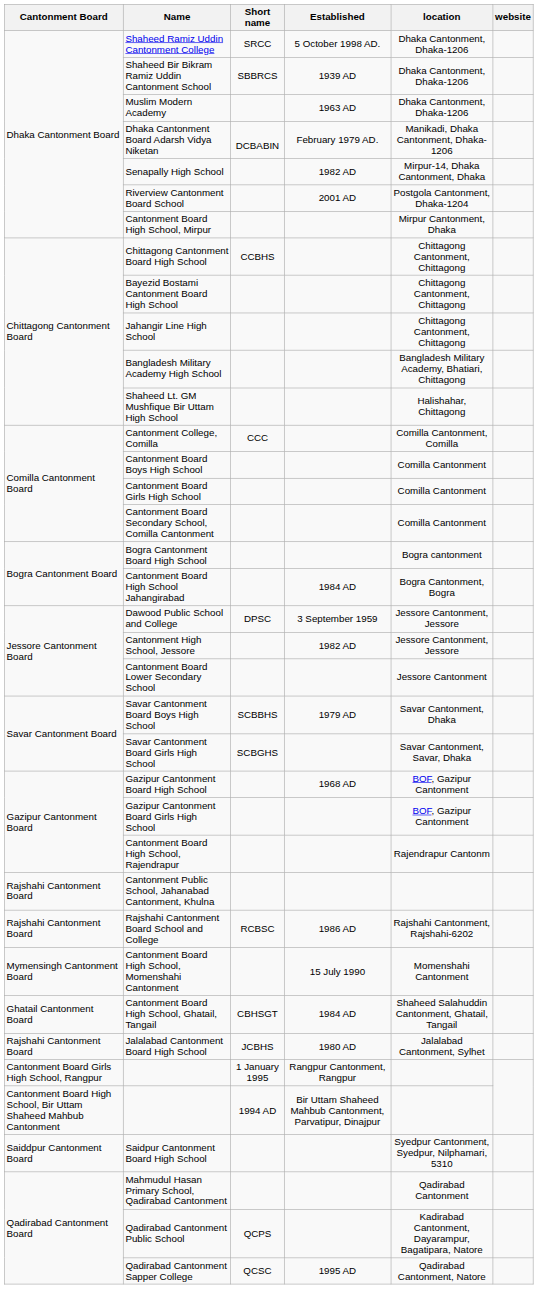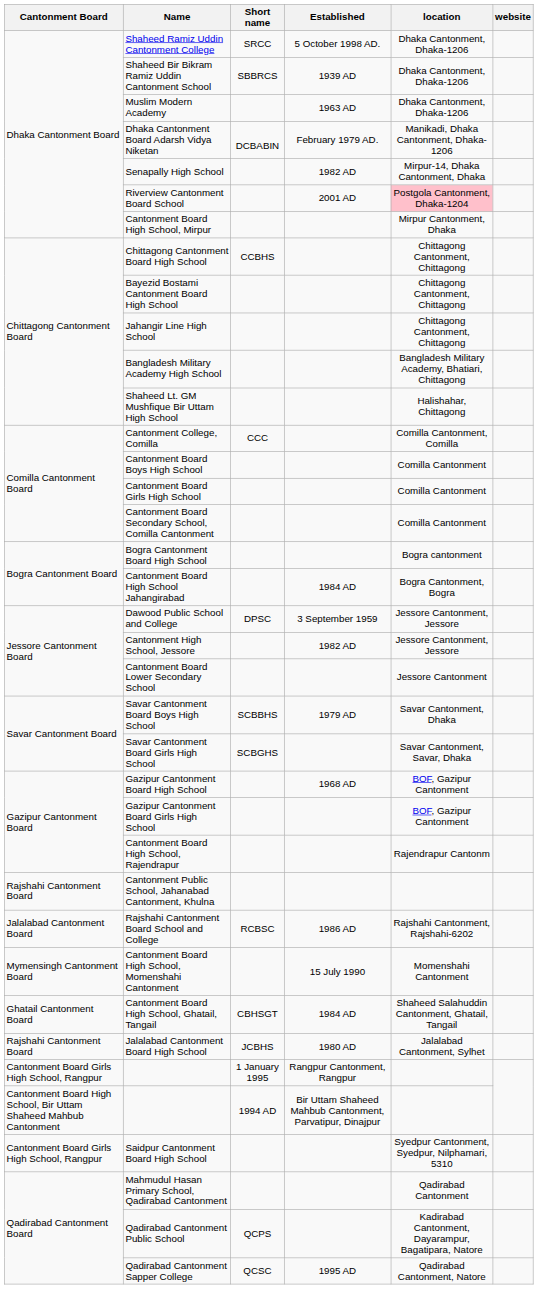 <table class="wikitable sortable">
 <tr>
 <th>Cantonment Board</th>
 <th>Name</th>
 <th class="unsortable">Short name</th>
 <th>Established</th>
 <th>location</th>
 <th class="unsortable">website</th>
 </tr>
 <tr>
 <td rowspan="7">Dhaka Cantonment Board</td>
 <td><a href='#'>Shaheed Ramiz Uddin Cantonment College</a></td>
 <td align="center">SRCC</td>
 <td align="center">5 October 1998 AD.</td>
 <td align="center">Dhaka Cantonment, Dhaka-1206</td>
 <td align="center"></td>
 </tr>
 <tr>
 <td>Shaheed Bir Bikram Ramiz Uddin Cantonment School</td>
 <td align="center">SBBRCS</td>
 <td align="center">1939 AD</td>
 <td align="center">Dhaka Cantonment, Dhaka-1206</td>
 <td align="center"></td>
 </tr>
 <tr>
 <td Muslim Modern Academy, Dhaka>Muslim Modern Academy</td>
 <td align="center"></td>
 <td align="center">1963 AD</td>
 <td align="center">Dhaka Cantonment, Dhaka-1206</td>
 <td align="center"></td>
 </tr>
 <tr>
 <td>Dhaka Cantonment Board Adarsh Vidya Niketan</td>
 <td align="center"><br>DCBABIN</td>
 <td align="center">February 1979 AD.</td>
 <td align="center">Manikadi, Dhaka Cantonment, Dhaka-1206</td>
 <td align="center"></td>
 </tr>
 <tr>
 <td Senapally High School, Dhaka>Senapally High School</td>
 <td align="center"></td>
 <td align="center">1982 AD</td>
 <td align="center">Mirpur-14, Dhaka Cantonment, Dhaka</td>
 <td align="center"></td>
 </tr>
 <tr>
 <td>Riverview Cantonment Board School</td>
 <td align="center"></td>
 <td align="center">2001 AD</td>
-<td align="center">Postgola Cantonment, Dhaka-1204</td>
+<td align="center" style="background: pink;">Postgola Cantonment, Dhaka-1204</td>
 <td align="center"></td>
 </tr>
 <tr>
 <td>Cantonment Board High School, Mirpur</td>
 <td align="center"></td>
 <td align="center"></td>
 <td align="center">Mirpur Cantonment, Dhaka</td>
 <td align="center"></td>
 </tr>
 <tr>
 <td rowspan="5">Chittagong Cantonment Board</td>
 <td>Chittagong Cantonment Board High School</td>
 <td align="center">CCBHS</td>
 <td align="center"></td>
 <td align="center">Chittagong Cantonment, Chittagong</td>
 <td align="center"></td>
 </tr>
 <tr>
 <td>Bayezid Bostami Cantonment Board High School</td>
 <td align="center"></td>
 <td align="center"></td>
 <td align="center">Chittagong Cantonment, Chittagong</td>
 <td align="center"></td>
 </tr>
 <tr>
 <td>Jahangir Line High School</td>
 <td align="center"></td>
 <td align="center"></td>
 <td align="center">Chittagong Cantonment, Chittagong</td>
 <td align="center"></td>
 </tr>
 <tr>
 <td>Bangladesh Military Academy High School</td>
 <td align="center"></td>
 <td align="center"></td>
 <td align="center">Bangladesh Military Academy, Bhatiari, Chittagong</td>
 <td align="center"></td>
 </tr>
 <tr>
 <td>Shaheed Lt. GM Mushfique Bir Uttam High School</td>
 <td align="center"></td>
 <td align="center"></td>
 <td align="center">Halishahar, Chittagong</td>
 <td align="center"></td>
 </tr>
 <tr>
 <td rowspan="4">Comilla Cantonment Board</td>
 <td Comilla Cantonment College>Cantonment College, Comilla</td>
 <td align="center">CCC</td>
 <td align="center"></td>
 <td align="center">Comilla Cantonment, Comilla</td>
 <td align="center"></td>
 </tr>
 <tr>
 <td>Cantonment Board Boys High School</td>
 <td align="center"></td>
 <td align="center"></td>
 <td align="center">Comilla Cantonment</td>
 <td align="center"></td>
 </tr>
 <tr>
 <td>Cantonment Board Girls High School</td>
 <td align="center"></td>
 <td align="center"></td>
 <td align="center">Comilla Cantonment</td>
 <td align="center"></td>
 </tr>
 <tr>
 <td>Cantonment Board Secondary School, Comilla Cantonment</td>
 <td align="center"></td>
 <td align="center"></td>
 <td align="center">Comilla Cantonment</td>
 <td align="center"></td>
 </tr>
 <tr>
 <td rowspan="2">Bogra Cantonment Board</td>
 <td>Bogra Cantonment Board High School</td>
 <td align="center"></td>
 <td align="center"></td>
 <td align="center">Bogra cantonment</td>
 <td align="center"></td>
 </tr>
 <tr>
 <td>Cantonment Board High School Jahangirabad</td>
 <td align="center"></td>
 <td align="center">1984 AD</td>
 <td align="center">Bogra Cantonment, Bogra</td>
 <td align="center"></td>
 </tr>
 <tr>
 <td rowspan="3">Jessore Cantonment Board</td>
 <td>Dawood Public School and College</td>
 <td align="center">DPSC</td>
 <td align="center">3 September 1959</td>
 <td align="center">Jessore Cantonment, Jessore</td>
 <td align="center"></td>
 </tr>
 <tr>
 <td>Cantonment High School, Jessore</td>
 <td align="center"></td>
 <td align="center">1982 AD</td>
 <td align="center">Jessore Cantonment, Jessore</td>
 <td align="center"></td>
 </tr>
 <tr>
 <td>Cantonment Board Lower Secondary School</td>
 <td align="center"></td>
 <td align="center"></td>
 <td align="center">Jessore Cantonment</td>
 <td align="center"></td>
 </tr>
 <tr>
 <td rowspan="2">Savar Cantonment Board</td>
 <td>Savar Cantonment Board Boys High School</td>
 <td align="center">SCBBHS</td>
 <td align="center">1979 AD</td>
 <td align="center">Savar Cantonment, Dhaka</td>
 <td align="center"></td>
 </tr>
 <tr>
 <td>Savar Cantonment Board Girls High School</td>
 <td align="center">SCBGHS</td>
 <td align="center"></td>
 <td align="center">Savar Cantonment, Savar, Dhaka</td>
 <td align="center"></td>
 </tr>
 <tr>
 <td rowspan="3">Gazipur Cantonment Board</td>
 <td>Gazipur Cantonment Board High School</td>
 <td align="center"></td>
 <td align="center">1968 AD</td>
 <td align="center"><a href='#'>BOF</a>, Gazipur Cantonment</td>
 <td align="center"></td>
 </tr>
 <tr>
 <td>Gazipur Cantonment Board Girls High School</td>
 <td align="center"></td>
 <td align="center"></td>
 <td align="center"><a href='#'>BOF</a>, Gazipur Cantonment</td>
 <td align="center"></td>
 </tr>
 <tr>
 <td>Cantonment Board High School, Rajendrapur</td>
 <td align="center"></td>
 <td align="center"></td>
 <td align="center">Rajendrapur Cantonm</td>
 <td align="center"></td>
 </tr>
 <tr>
 <td>Rajshahi Cantonment Board</td>
 <td>Cantonment Public School, Jahanabad Cantonment, Khulna</td>
 <td align="center"></td>
 <td align="center"></td>
 <td align="center"></td>
 <td align="center"></td>
 </tr>
 <tr>
-<td>Rajshahi Cantonment Board</td>
+<td>Jalalabad Cantonment Board</td>
 <td>Rajshahi Cantonment Board School and College</td>
 <td align="center">RCBSC</td>
 <td align="center">1986 AD</td>
 <td align="center">Rajshahi Cantonment, Rajshahi-6202</td>
 <td align="center"></td>
 </tr>
 <tr>
 <td>Mymensingh Cantonment Board</td>
 <td>Cantonment Board High School, Momenshahi Cantonment</td>
 <td align="center"></td>
 <td align="center">15 July 1990</td>
 <td align="center">Momenshahi Cantonment</td>
 <td align="center"></td>
 </tr>
 <tr>
 <td>Ghatail Cantonment Board</td>
 <td>Cantonment Board High School, Ghatail, Tangail</td>
 <td align="center">CBHSGT</td>
 <td align="center">1984 AD</td>
 <td align="center">Shaheed Salahuddin Cantonment, Ghatail, Tangail</td>
 <td align="center"></td>
 </tr>
 <tr>
 <td>Rajshahi Cantonment Board</td>
 <td>Jalalabad Cantonment Board High School</td>
 <td align="center">JCBHS</td>
 <td align="center">1980 AD</td>
 <td align="center">Jalalabad Cantonment, Sylhet</td>
 <td align="center"></td>
 </tr>
 <tr>
 <td>Cantonment Board Girls High School, Rangpur</td>
 <td align="center"></td>
 <td align="center">1 January 1995</td>
 <td align="center">Rangpur Cantonment, Rangpur</td>
 <td align="center"></td>
 </tr>
 <tr>
 <td>Cantonment Board High School, Bir Uttam Shaheed Mahbub Cantonment</td>
 <td align="center"></td>
 <td align="center">1994 AD</td>
 <td align="center">Bir Uttam Shaheed Mahbub Cantonment, Parvatipur, Dinajpur</td>
 <td align="center"></td>
 </tr>
 <tr>
-<td>Saiddpur Cantonment Board</td>
+<td>Cantonment Board Girls High School, Rangpur</td>
 <td>Saidpur Cantonment Board High School</td>
 <td align="center"></td>
 <td align="center"></td>
 <td align="center">Syedpur Cantonment, Syedpur, Nilphamari, 5310</td>
 <td align="center"></td>
 </tr>
 <tr>
 <td rowspan="3">Qadirabad Cantonment Board</td>
 <td>Mahmudul Hasan Primary School, Qadirabad Cantonment</td>
 <td align="center"></td>
 <td align="center"></td>
 <td align="center">Qadirabad Cantonment</td>
 <td align="center"></td>
 </tr>
 <tr>
 <td>Qadirabad Cantonment Public School</td>
 <td align="center">QCPS</td>
 <td gn="center"></td>
 <td align="center">Kadirabad Cantonment, Dayarampur, Bagatipara, Natore</td>
 <td align="center"></td>
 </tr>
 <tr>
 <td>Qadirabad Cantonment Sapper College</td>
 <td align="center">QCSC</td>
 <td align="center">1995 AD</td>
 <td align="center">Qadirabad Cantonment, Natore</td>
 <td align="center"></td>
 </tr>
 </table>
